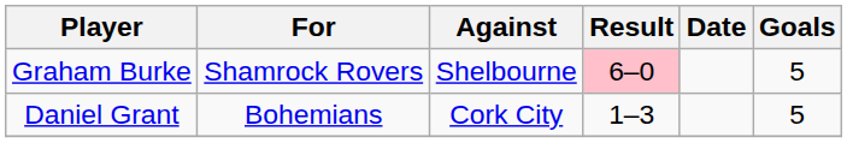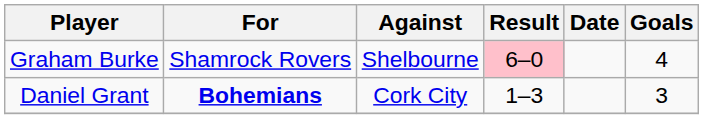 <table class="wikitable" style="text-align:center">
 <tr>
 <th>Player</th>
 <th>For</th>
 <th>Against</th>
 <th>Result</th>
 <th>Date</th>
 <th>Goals</th>
 </tr>
 <tr>
 <td> <a href='#'>Graham Burke</a></td>
 <td><a href='#'>Shamrock Rovers</a></td>
 <td><a href='#'>Shelbourne</a></td>
 <td style="background: pink;">6–0</td>
 <td></td>
-<td>5</td>
+<td>4</td>
 </tr>
 <tr>
 <td> <a href='#'>Daniel Grant</a></td>
-<td><a href='#'>Bohemians</a></td>
+<td><strong><a href='#'>Bohemians</a></strong></td>
 <td><a href='#'>Cork City</a></td>
 <td>1–3</td>
 <td></td>
-<td>5</td>
+<td>3</td>
 </tr>
 <tr>
 </tr>
 </table>
